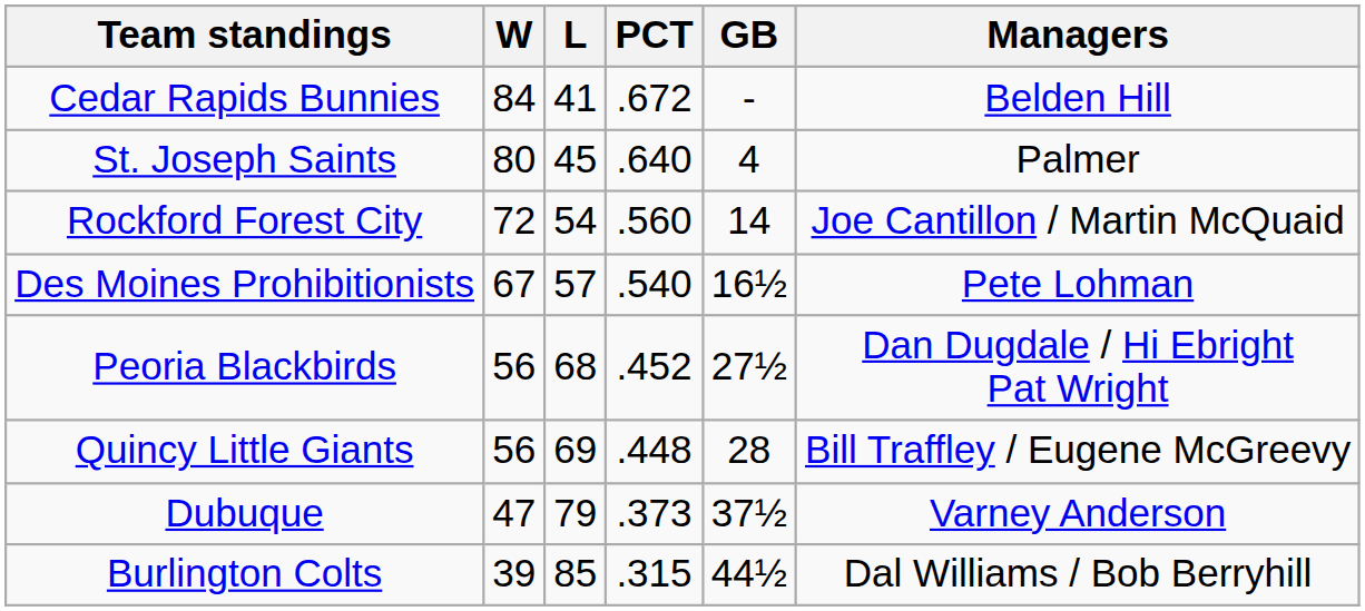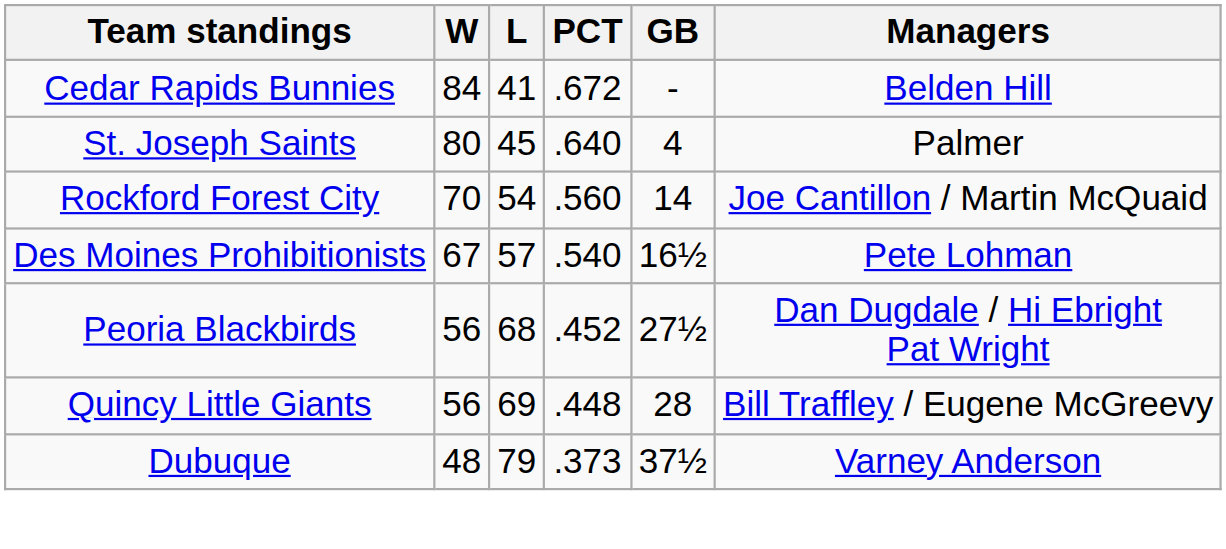 <table class="wikitable" style="text-align:center">
 <tr>
 <th>Team standings</th>
 <th>W</th>
 <th>L</th>
 <th>PCT</th>
 <th>GB</th>
 <th>Managers</th>
 </tr>
 <tr>
 <td><a href='#'>Cedar Rapids Bunnies</a></td>
 <td>84</td>
 <td>41</td>
 <td>.672</td>
 <td>-</td>
 <td><a href='#'>Belden Hill</a></td>
 </tr>
 <tr>
 <td><a href='#'>St. Joseph Saints</a></td>
 <td>80</td>
 <td>45</td>
 <td>.640</td>
 <td>4</td>
 <td>Palmer</td>
 </tr>
 <tr>
 <td><a href='#'>Rockford Forest City</a></td>
-<td>72</td>
+<td>70</td>
 <td>54</td>
 <td>.560</td>
 <td>14</td>
 <td><a href='#'>Joe Cantillon</a> / Martin McQuaid</td>
 </tr>
 <tr>
 <td><a href='#'>Des Moines Prohibitionists</a></td>
 <td>67</td>
 <td>57</td>
 <td>.540</td>
 <td>16½</td>
 <td><a href='#'>Pete Lohman</a></td>
 </tr>
 <tr>
 <td><a href='#'>Peoria Blackbirds</a></td>
 <td>56</td>
 <td>68</td>
 <td>.452</td>
 <td>27½</td>
 <td><a href='#'>Dan Dugdale</a> / <a href='#'>Hi Ebright</a>  <br> <a href='#'>Pat Wright</a></td>
 </tr>
 <tr>
 <td><a href='#'>Quincy Little Giants</a></td>
 <td>56</td>
 <td>69</td>
 <td>.448</td>
 <td>28</td>
 <td><a href='#'>Bill Traffley</a> / Eugene McGreevy</td>
 </tr>
 <tr>
 <td><a href='#'>Dubuque</a></td>
-<td>47</td>
+<td>48</td>
 <td>79</td>
 <td>.373</td>
 <td>37½</td>
 <td><a href='#'>Varney Anderson</a></td>
 </tr>
-<tr>
-<td><a href='#'>Burlington Colts</a></td>
-<td>39</td>
-<td>85</td>
-<td>.315</td>
-<td>44½</td>
-<td>Dal Williams / Bob Berryhill</td>
-</tr>
 </table>
